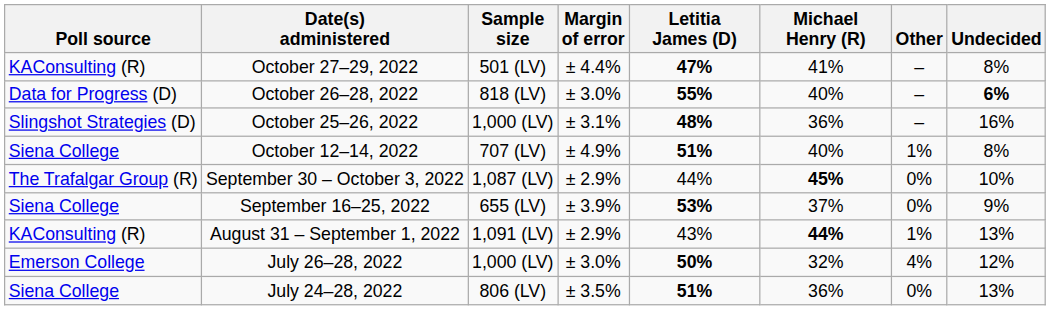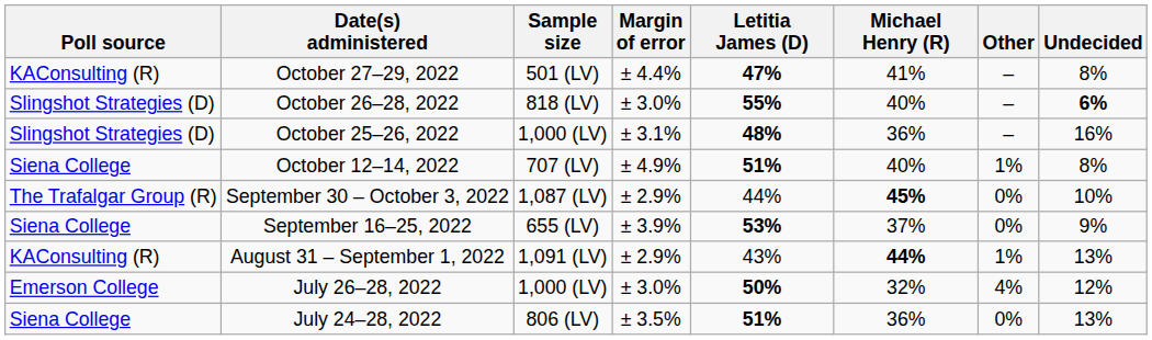 <table class="wikitable" style="font-size:90%;text-align:center;">
 <tr valign=bottom>
 <th>Poll source</th>
 <th>Date(s)<br>administered</th>
 <th>Sample<br>size</th>
 <th>Margin<br>of error</th>
 <th style="width:100px;">Letitia<br>James (D)</th>
 <th style="width:100px;">Michael<br>Henry (R)</th>
 <th>Other</th>
 <th>Undecided</th>
 </tr>
 <tr>
 <td style="text-align:left;"><a href='#'>KAConsulting</a> (R)</td>
 <td>October 27–29, 2022</td>
 <td>501 (LV)</td>
 <td>± 4.4%</td>
 <td><strong>47%</strong></td>
 <td>41%</td>
 <td>–</td>
 <td>8%</td>
 </tr>
 <tr>
-<td style="text-align:left;"><a href='#'>Data for Progress</a> (D)</td>
+<td style="text-align:left;"><a href='#'>Slingshot Strategies</a> (D)</td>
 <td>October 26–28, 2022</td>
 <td>818 (LV)</td>
 <td>± 3.0%</td>
 <td><strong>55%</strong></td>
 <td>40%</td>
 <td>–</td>
 <td><strong>6%</strong></td>
 </tr>
 <tr>
 <td style="text-align:left;"><a href='#'>Slingshot Strategies</a> (D)</td>
 <td>October 25–26, 2022</td>
 <td>1,000 (LV)</td>
 <td>± 3.1%</td>
 <td><strong>48%</strong></td>
 <td>36%</td>
 <td>–</td>
 <td>16%</td>
 </tr>
 <tr>
 <td style="text-align:left;"><a href='#'>Siena College</a></td>
 <td>October 12–14, 2022</td>
 <td>707 (LV)</td>
 <td>± 4.9%</td>
 <td><strong>51%</strong></td>
 <td>40%</td>
 <td>1%</td>
 <td>8%</td>
 </tr>
 <tr>
 <td style="text-align:left;"><a href='#'>The Trafalgar Group</a> (R)</td>
 <td>September 30 – October 3, 2022</td>
 <td>1,087 (LV)</td>
 <td>± 2.9%</td>
 <td>44%</td>
 <td><strong>45%</strong></td>
 <td>0%</td>
 <td>10%</td>
 </tr>
 <tr>
 <td style="text-align:left;"><a href='#'>Siena College</a></td>
 <td>September 16–25, 2022</td>
 <td>655 (LV)</td>
 <td>± 3.9%</td>
 <td><strong>53%</strong></td>
 <td>37%</td>
 <td>0%</td>
 <td>9%</td>
 </tr>
 <tr>
 <td style="text-align:left;"><a href='#'>KAConsulting</a> (R)</td>
 <td>August 31 – September 1, 2022</td>
 <td>1,091 (LV)</td>
 <td>± 2.9%</td>
 <td>43%</td>
 <td><strong>44%</strong></td>
 <td>1%</td>
 <td>13%</td>
 </tr>
 <tr>
 <td style="text-align:left;"><a href='#'>Emerson College</a></td>
 <td>July 26–28, 2022</td>
 <td>1,000 (LV)</td>
 <td>± 3.0%</td>
 <td><strong>50%</strong></td>
 <td>32%</td>
 <td>4%</td>
 <td>12%</td>
 </tr>
 <tr>
 <td style="text-align:left;"><a href='#'>Siena College</a></td>
 <td>July 24–28, 2022</td>
 <td>806 (LV)</td>
 <td>± 3.5%</td>
 <td><strong>51%</strong></td>
 <td>36%</td>
 <td>0%</td>
 <td>13%</td>
 </tr>
 </table>
